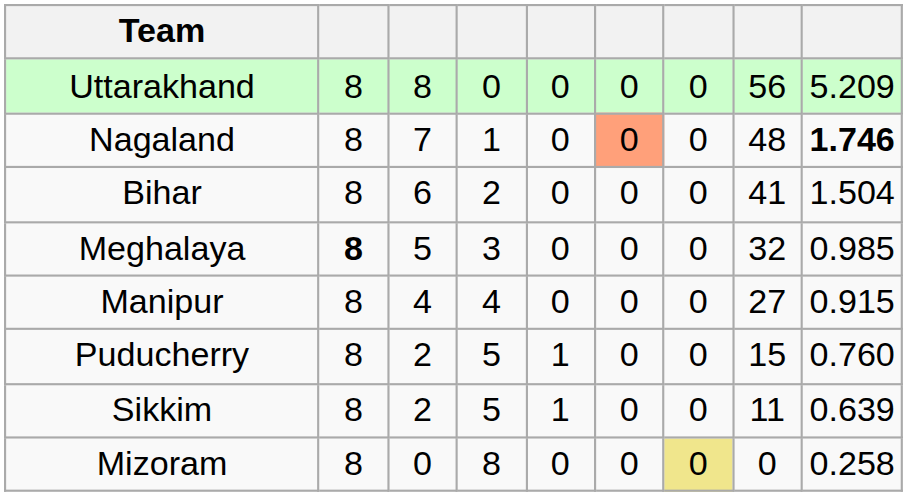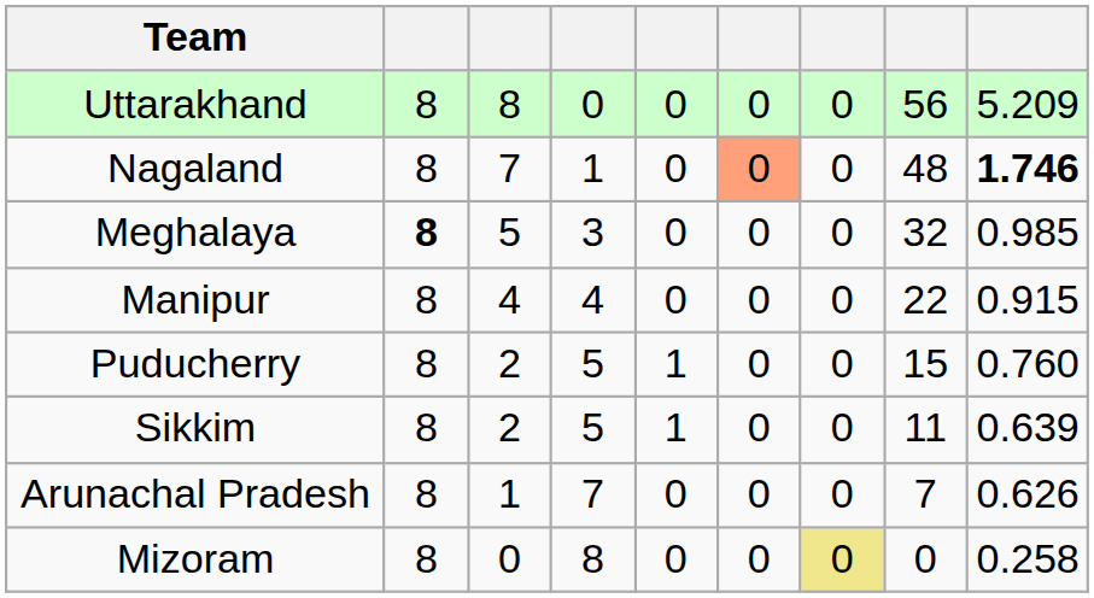 <table class="wikitable" style="text-align:center">
 <tr>
 <th style="width:140px;">Team</th>
 <th style="width:25px;"></th>
 <th style="width:25px;"></th>
 <th style="width:25px;"></th>
 <th style="width:25px;"></th>
 <th style="width:25px;"></th>
 <th style="width:25px;"></th>
 <th style="width:25px;"></th>
 <th style="width:40px;"></th>
 </tr>
 <tr style="background:#cfc;">
 <td>Uttarakhand</td>
 <td>8</td>
 <td>8</td>
 <td>0</td>
 <td>0</td>
 <td>0</td>
 <td>0</td>
 <td>56</td>
 <td>5.209</td>
 </tr>
 <tr>
 <td>Nagaland</td>
 <td>8</td>
 <td>7</td>
 <td>1</td>
 <td>0</td>
 <td style="background: lightsalmon;">0</td>
 <td>0</td>
 <td>48</td>
 <td><strong>1.746</strong></td>
 </tr>
 <tr>
-<td>Bihar</td>
-<td>8</td>
-<td>6</td>
-<td>2</td>
-<td>0</td>
-<td>0</td>
-<td>0</td>
-<td>41</td>
-<td>1.504</td>
-</tr>
-<tr>
 <td>Meghalaya</td>
 <td><strong>8</strong></td>
 <td>5</td>
 <td>3</td>
 <td>0</td>
 <td>0</td>
 <td>0</td>
 <td>32</td>
 <td>0.985</td>
 </tr>
 <tr>
 <td>Manipur</td>
 <td>8</td>
 <td>4</td>
 <td>4</td>
 <td>0</td>
 <td>0</td>
 <td>0</td>
-<td>27</td>
+<td>22</td>
 <td>0.915</td>
 </tr>
 <tr>
 <td>Puducherry</td>
 <td>8</td>
 <td>2</td>
 <td>5</td>
 <td>1</td>
 <td>0</td>
 <td>0</td>
 <td>15</td>
 <td>0.760</td>
 </tr>
 <tr>
 <td>Sikkim</td>
 <td>8</td>
 <td>2</td>
 <td>5</td>
 <td>1</td>
 <td>0</td>
 <td>0</td>
 <td>11</td>
 <td>0.639</td>
 </tr>
 <tr>
+<td>Arunachal Pradesh</td>
+<td>8</td>
+<td>1</td>
+<td>7</td>
+<td>0</td>
+<td>0</td>
+<td>0</td>
+<td>7</td>
+<td>0.626</td>
+</tr>
+<tr>
 <td>Mizoram</td>
 <td>8</td>
 <td>0</td>
 <td>8</td>
 <td>0</td>
 <td>0</td>
 <td style="background: khaki;">0</td>
 <td>0</td>
 <td>0.258</td>
 </tr>
 </table>
